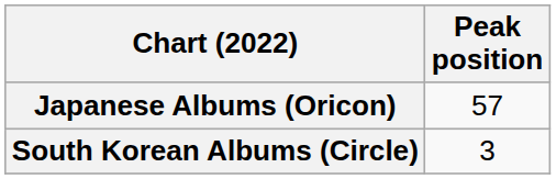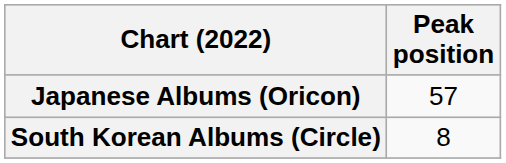 <table class="wikitable sortable plainrowheaders" style="text-align:center">
 <tr>
 <th scope="col">Chart (2022)</th>
 <th scope="col">Peak<br>position</th>
 </tr>
 <tr>
 <th scope="row">Japanese Albums (Oricon)</th>
 <td>57</td>
 </tr>
 <tr>
 <th scope="row">South Korean Albums (Circle)</th>
-<td>3</td>
+<td>8</td>
 </tr>
 </table>
